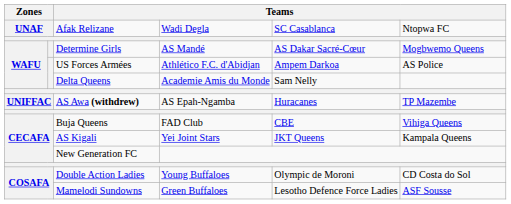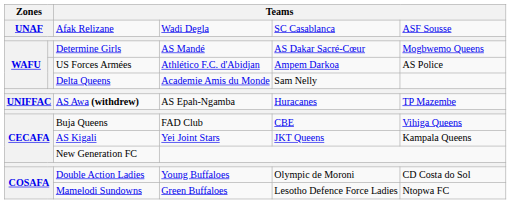 <table class="wikitable">
 <tr>
 <th colspan=2>Zones</th>
 <th colspan=4>Teams</th>
 </tr>
 <tr>
 <th colspan=2><a href='#'>UNAF</a></th>
 <td style="min-width:10em"> <a href='#'>Afak Relizane</a> </td>
 <td style="min-width:10em"> <a href='#'>Wadi Degla</a> </td>
 <td style="min-width:10em"> <a href='#'>SC Casablanca</a> </td>
-<td style="min-width:10em"> Ntopwa FC </td>
+<td style="min-width:10em"> <a href='#'>ASF Sousse</a> </td>
 </tr>
 <tr>
 <th colspan=6></th>
 </tr>
 <tr>
 <th rowspan=3><a href='#'>WAFU</a></th>
 <th></th>
 <td> <a href='#'>Determine Girls</a> </td>
 <td> <a href='#'>AS Mandé</a> </td>
 <td> <a href='#'>AS Dakar Sacré-Cœur</a> </td>
 <td> <a href='#'>Mogbwemo Queens</a> </td>
 </tr>
 <tr>
 <th rowspan=2></th>
 <td> US Forces Armées </td>
 <td> <a href='#'>Athlético F.C. d'Abidjan</a> </td>
 <td> <a href='#'>Ampem Darkoa</a> </td>
 <td> AS Police </td>
 </tr>
 <tr>
 <td> <a href='#'>Delta Queens</a> </td>
 <td> <a href='#'>Academie Amis du Monde</a> </td>
 <td> Sam Nelly </td>
 </tr>
 <tr>
 <th colspan=6></th>
 </tr>
 <tr>
 <th colspan=2><a href='#'>UNIFFAC</a></th>
 <td style="min-width:10em"> <a href='#'>AS Awa</a>  <strong>(withdrew)</strong></td>
 <td style="min-width:10em"> AS Epah-Ngamba </td>
 <td style="min-width:10em"> <a href='#'>Huracanes</a> </td>
 <td style="min-width:10em"> <a href='#'>TP Mazembe</a> </td>
 </tr>
 <tr>
 <th colspan=6></th>
 </tr>
 <tr>
 <th colspan=2 rowspan=3><a href='#'>CECAFA</a></th>
 <td style="min-width:10em"> Buja Queens </td>
 <td style="min-width:10em"> FAD Club </td>
 <td style="min-width:10em"> <a href='#'>CBE</a> </td>
 <td style="min-width:10em"> <a href='#'>Vihiga Queens</a> </td>
 </tr>
 <tr>
 <td style="min-width:10em"> <a href='#'>AS Kigali</a> </td>
 <td style="min-width:10em"> <a href='#'>Yei Joint Stars</a> </td>
 <td style="min-width:10em"> <a href='#'>JKT Queens</a> </td>
 <td style="min-width:10em"> Kampala Queens </td>
 </tr>
 <tr>
 <td style="min-width:10em"> New Generation FC </td>
 </tr>
 <tr>
 <th colspan=6></th>
 </tr>
 <tr>
 <th colspan=2 rowspan=2><a href='#'>COSAFA</a></th>
 <td style="min-width:10em"> <a href='#'>Double Action Ladies</a> </td>
 <td style="min-width:10em"> <a href='#'>Young Buffaloes</a> </td>
 <td style="min-width:10em"> Olympic de Moroni </td>
 <td style="min-width:10em"> CD Costa do Sol </td>
 </tr>
 <tr>
 <td style="min-width:10em"> <a href='#'>Mamelodi Sundowns</a> </td>
 <td style="min-width:10em"> <a href='#'>Green Buffaloes</a> </td>
 <td style="min-width:10em"> Lesotho Defence Force Ladies </td>
-<td style="min-width:10em"> <a href='#'>ASF Sousse</a> </td>
+<td style="min-width:10em"> Ntopwa FC </td>
 </tr>
 </table>
